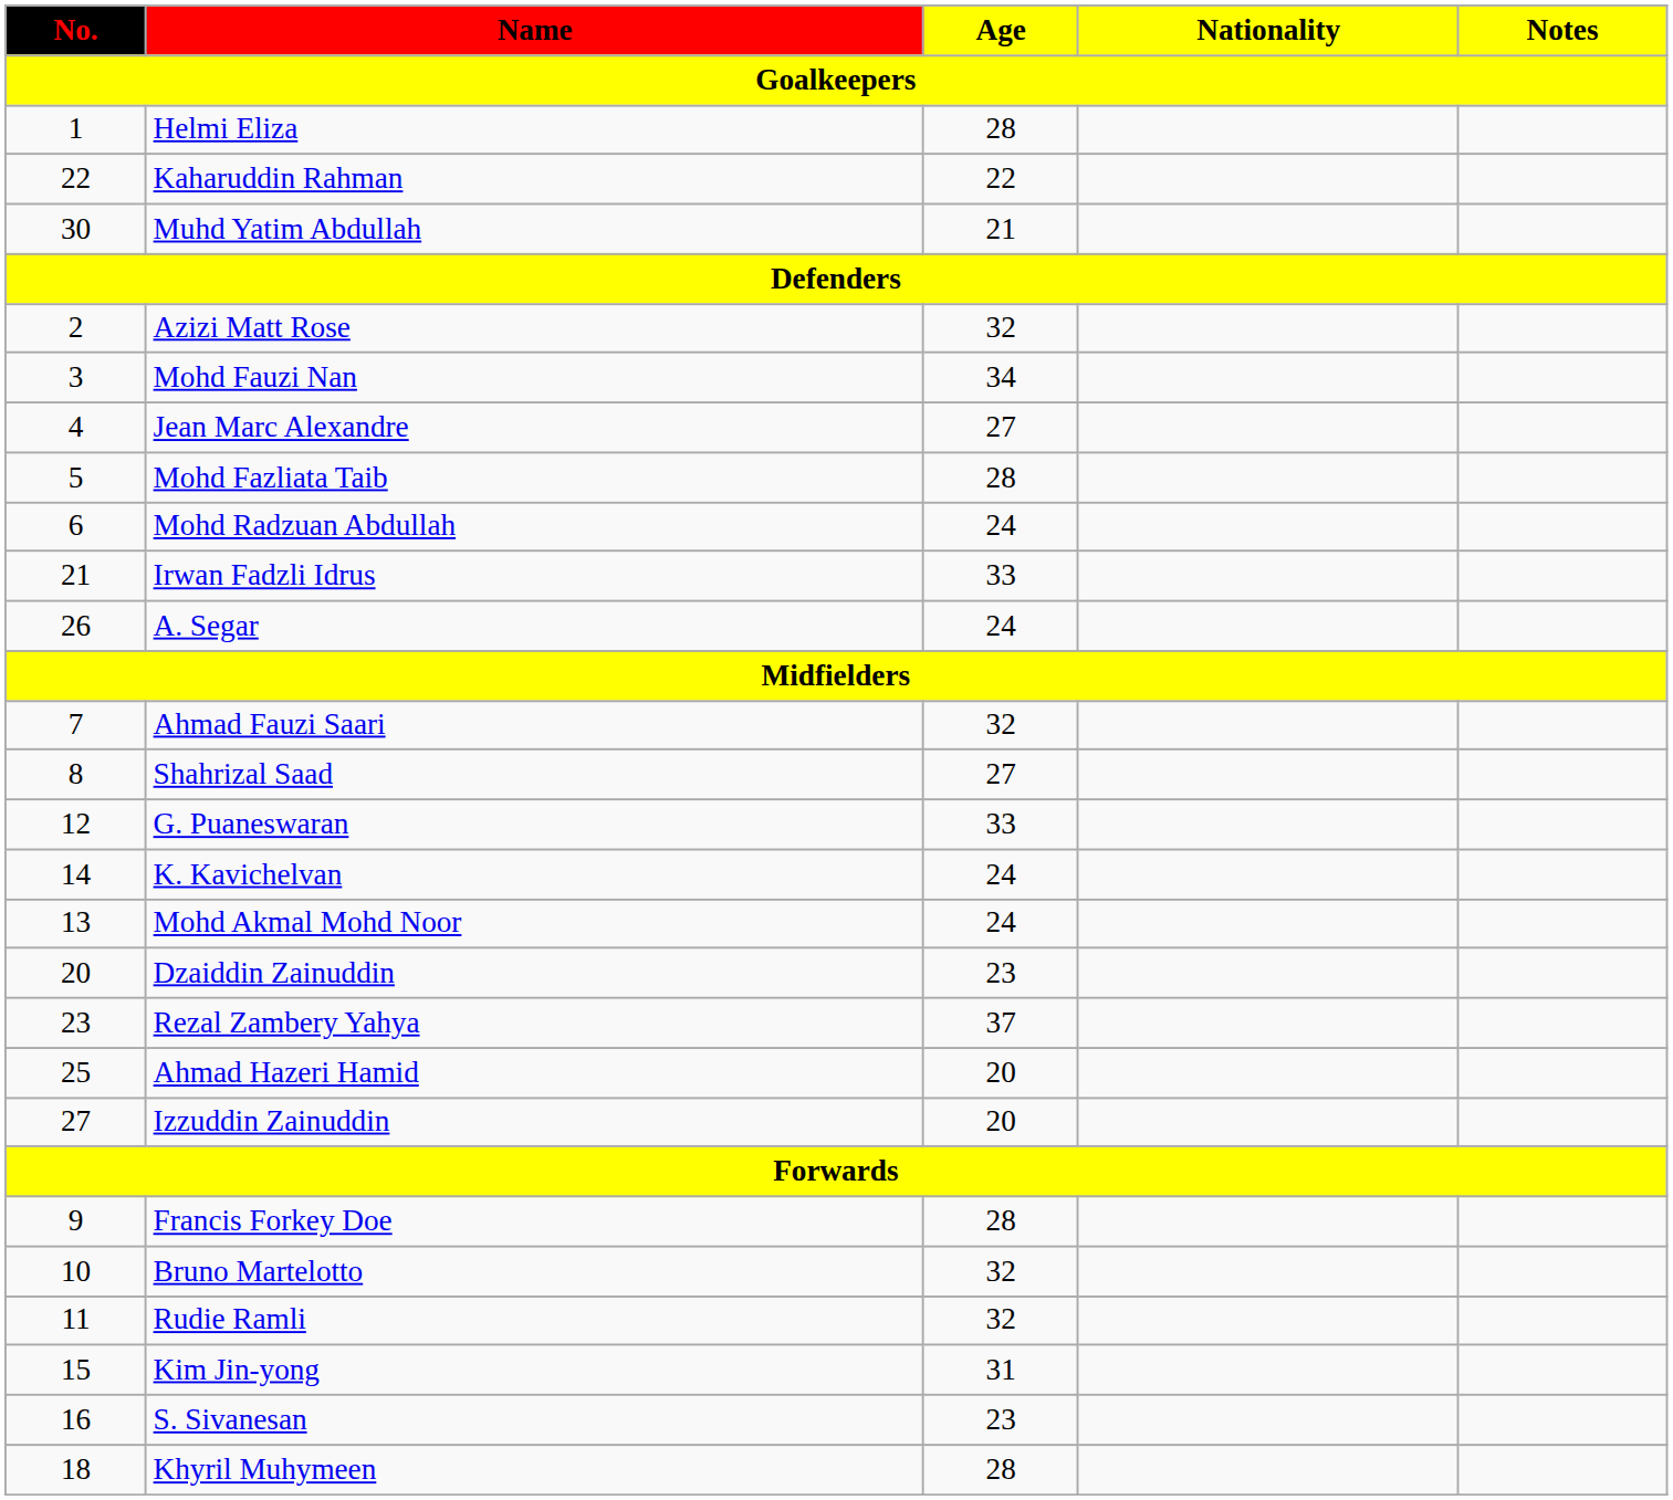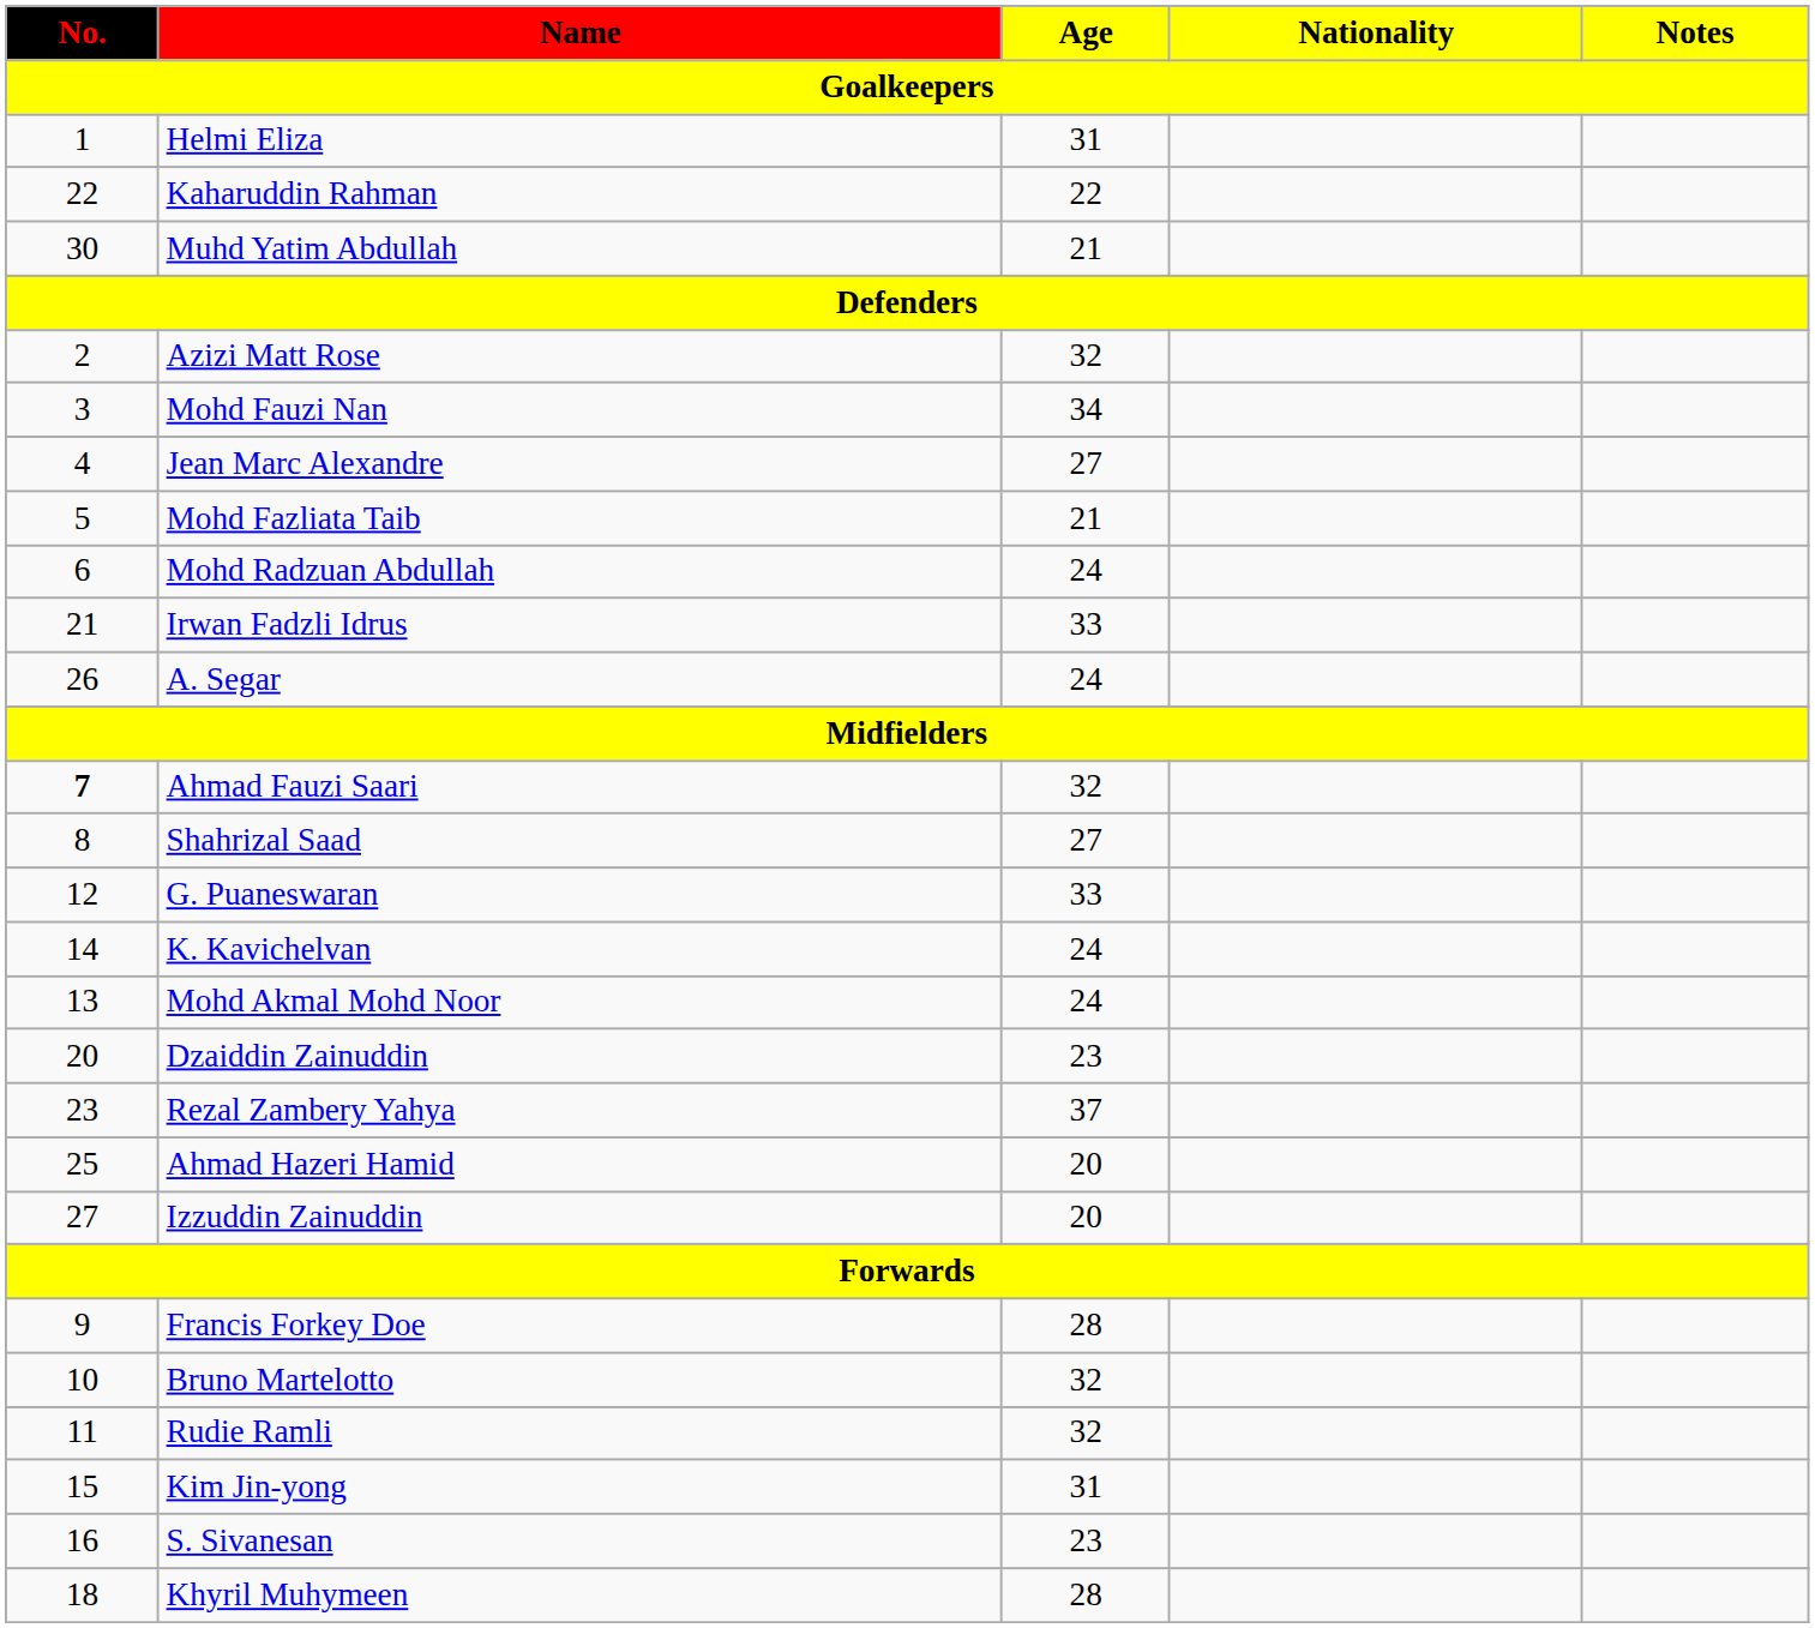 <table class="wikitable sortable" style="text-align:center; font-size:90%; width:90%;">
 <tr>
 <th style="background:black; color:red;">No.</th>
 <th style="background:red; color:black;">Name</th>
 <th style="background:yellow; color:black;">Age</th>
 <th style="background:yellow; color:black;">Nationality</th>
 <th style="background:yellow; color:black;">Notes</th>
 </tr>
 <tr>
 <th colspan="7" style="background:yellow; color:black; text-align:center;">Goalkeepers</th>
 </tr>
 <tr>
 <td>1</td>
 <td align="left"><a href='#'>Helmi Eliza</a></td>
-<td>28</td>
+<td>31</td>
 <td></td>
 <td></td>
 </tr>
 <tr>
 <td>22</td>
 <td align="left"><a href='#'>Kaharuddin Rahman</a></td>
 <td>22</td>
 <td></td>
 <td></td>
 </tr>
 <tr>
 <td>30</td>
 <td align="left"><a href='#'>Muhd Yatim Abdullah</a></td>
 <td>21</td>
 <td></td>
 <td></td>
 </tr>
 <tr>
 <th colspan="7" style="background:yellow; color:black; text-align:center;">Defenders</th>
 </tr>
 <tr>
 <td>2</td>
 <td align="left"><a href='#'>Azizi Matt Rose</a></td>
 <td>32</td>
 <td></td>
 <td></td>
 </tr>
 <tr>
 <td>3</td>
 <td align="left"><a href='#'>Mohd Fauzi Nan</a></td>
 <td>34</td>
 <td></td>
 <td></td>
 </tr>
 <tr>
 <td>4</td>
 <td align="left"><a href='#'>Jean Marc Alexandre</a></td>
 <td>27</td>
 <td></td>
 <td></td>
 </tr>
 <tr>
 <td>5</td>
 <td align="left"><a href='#'>Mohd Fazliata Taib</a></td>
-<td>28</td>
+<td>21</td>
 <td></td>
 <td></td>
 </tr>
 <tr>
 <td>6</td>
 <td align="left"><a href='#'>Mohd Radzuan Abdullah</a></td>
 <td>24</td>
 <td></td>
 <td></td>
 </tr>
 <tr>
 <td>21</td>
 <td align="left"><a href='#'>Irwan Fadzli Idrus</a></td>
 <td>33</td>
 <td></td>
 <td></td>
 </tr>
 <tr>
 <td>26</td>
 <td align="left"><a href='#'>A. Segar</a></td>
 <td>24</td>
 <td></td>
 <td></td>
 </tr>
 <tr>
 <th colspan="7" style="background:yellow; color:black; text-align:center;">Midfielders</th>
 </tr>
 <tr>
-<td>7</td>
+<td><strong>7</strong></td>
 <td align="left"><a href='#'>Ahmad Fauzi Saari</a></td>
 <td>32</td>
 <td></td>
 <td></td>
 </tr>
 <tr>
 <td>8</td>
 <td align="left"><a href='#'>Shahrizal Saad</a></td>
 <td>27</td>
 <td></td>
 <td></td>
 </tr>
 <tr>
 <td>12</td>
 <td align="left"><a href='#'>G. Puaneswaran</a></td>
 <td>33</td>
 <td></td>
 <td></td>
 </tr>
 <tr>
 <td>14</td>
 <td align="left"><a href='#'>K. Kavichelvan</a></td>
 <td>24</td>
 <td></td>
 <td></td>
 </tr>
 <tr>
 <td>13</td>
 <td align="left"><a href='#'>Mohd Akmal Mohd Noor</a></td>
 <td>24</td>
 <td></td>
 <td></td>
 </tr>
 <tr>
 <td>20</td>
 <td align="left"><a href='#'>Dzaiddin Zainuddin</a></td>
 <td>23</td>
 <td></td>
 <td></td>
 </tr>
 <tr>
 <td>23</td>
 <td align="left"><a href='#'>Rezal Zambery Yahya</a></td>
 <td>37</td>
 <td></td>
 <td></td>
 </tr>
 <tr>
 <td>25</td>
 <td align="left"><a href='#'>Ahmad Hazeri Hamid</a></td>
 <td>20</td>
 <td></td>
 <td></td>
 </tr>
 <tr>
 <td>27</td>
 <td align="left"><a href='#'>Izzuddin Zainuddin</a></td>
 <td>20</td>
 <td></td>
 <td></td>
 </tr>
 <tr>
 <th colspan="7" style="background:yellow; color:black; text-align:center;">Forwards</th>
 </tr>
 <tr>
 <td>9</td>
 <td align="left"><a href='#'>Francis Forkey Doe</a></td>
 <td>28</td>
 <td></td>
 <td></td>
 </tr>
 <tr>
 <td>10</td>
 <td align="left"><a href='#'>Bruno Martelotto</a></td>
 <td>32</td>
 <td></td>
 <td></td>
 </tr>
 <tr>
 <td>11</td>
 <td align="left"><a href='#'>Rudie Ramli</a></td>
 <td>32</td>
 <td></td>
 <td></td>
 </tr>
 <tr>
 <td>15</td>
 <td align="left"><a href='#'>Kim Jin-yong</a></td>
 <td>31</td>
 <td></td>
 <td></td>
 </tr>
 <tr>
 <td>16</td>
 <td align="left"><a href='#'>S. Sivanesan</a></td>
 <td>23</td>
 <td></td>
 <td></td>
 </tr>
 <tr>
 <td>18</td>
 <td align="left"><a href='#'>Khyril Muhymeen</a></td>
 <td>28</td>
 <td></td>
 <td></td>
 </tr>
 <tr>
 </tr>
 </table>
